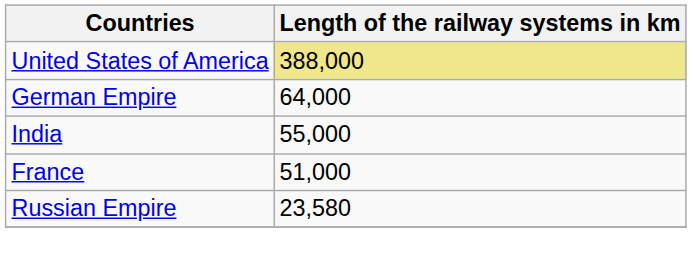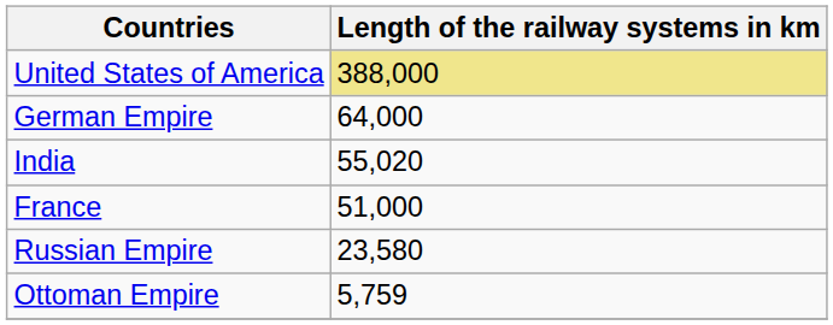 <table class="wikitable sortable" align="right">
 <tr>
 <th>Countries</th>
 <th>Length of the railway systems in km</th>
 </tr>
 <tr>
 <td><a href='#'>United States of America</a></td>
 <td style="background: khaki;">388,000</td>
 </tr>
 <tr>
 <td><a href='#'>German Empire</a></td>
 <td>64,000</td>
 </tr>
 <tr>
 <td><a href='#'>India</a></td>
-<td>55,000</td>
+<td>55,020</td>
 </tr>
 <tr>
 <td><a href='#'>France</a></td>
 <td>51,000</td>
 </tr>
 <tr>
 <td><a href='#'>Russian Empire</a></td>
 <td>23,580</td>
 </tr>
 <tr>
+<td><a href='#'>Ottoman Empire</a></td>
+<td>5,759</td>
+</tr>
+<tr>
 </tr>
 </table>
